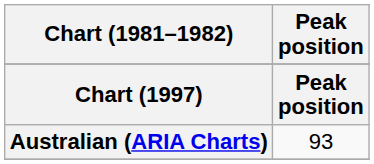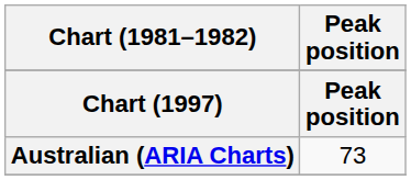 <table class="wikitable sortable plainrowheaders" style="text-align:center">
 <tr>
 <th>Chart (1981–1982)</th>
 <th>Peak<br>position</th>
 </tr>
 <tr>
 </tr>
 <tr>
 </tr>
 <tr>
 </tr>
 <tr>
 </tr>
 <tr>
 </tr>
 <tr>
 <th>Chart (1997)</th>
 <th>Peak<br>position</th>
 </tr>
 <tr>
 <th scope="row">Australian (<a href='#'>ARIA Charts</a>)</th>
-<td>93</td>
+<td>73</td>
 </tr>
 <tr>
 </tr>
 </table>
